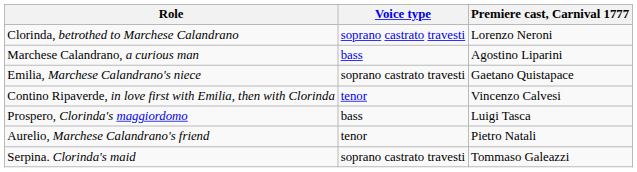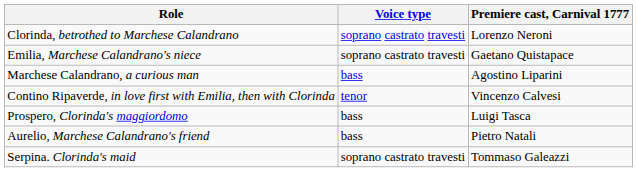 <table class="wikitable">
 <tr>
 <th>Role</th>
 <th><a href='#'>Voice type</a></th>
 <th>Premiere cast, Carnival 1777</th>
 </tr>
 <tr>
 <td>Clorinda, <em>betrothed to Marchese Calandrano</em></td>
 <td><a href='#'>soprano</a> <a href='#'>castrato</a> <a href='#'>travesti</a></td>
 <td>Lorenzo Neroni</td>
 </tr>
 <tr>
+<td>Emilia, <em>Marchese Calandrano's niece</em></td>
+<td>soprano castrato travesti</td>
+<td>Gaetano Quistapace</td>
+</tr>
+<tr>
 <td>Marchese Calandrano, <em>a curious man</em></td>
 <td><a href='#'>bass</a></td>
 <td>Agostino Liparini</td>
-</tr>
-<tr>
-<td>Emilia, <em>Marchese Calandrano's niece</em></td>
-<td>soprano castrato travesti</td>
-<td>Gaetano Quistapace</td>
 </tr>
 <tr>
 <td>Contino Ripaverde, <em>in love first with Emilia, then with Clorinda</em></td>
 <td><a href='#'>tenor</a></td>
 <td>Vincenzo Calvesi</td>
 </tr>
 <tr>
 <td>Prospero, <em>Clorinda's <a href='#'>maggiordomo</a></em></td>
 <td>bass</td>
 <td>Luigi Tasca</td>
 </tr>
 <tr>
 <td>Aurelio, <em>Marchese Calandrano's friend</em></td>
-<td>tenor</td>
+<td>bass</td>
 <td>Pietro Natali</td>
 </tr>
 <tr>
 <td>Serpina. <em>Clorinda's maid</em></td>
 <td>soprano castrato travesti</td>
 <td>Tommaso Galeazzi</td>
 </tr>
 </table>
